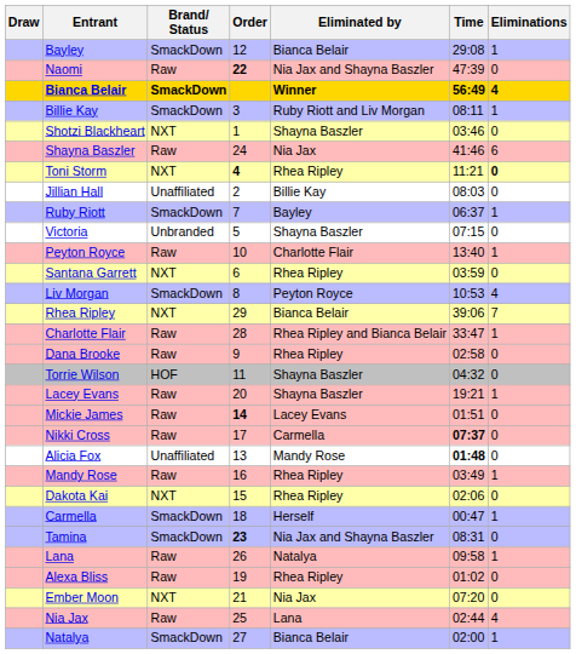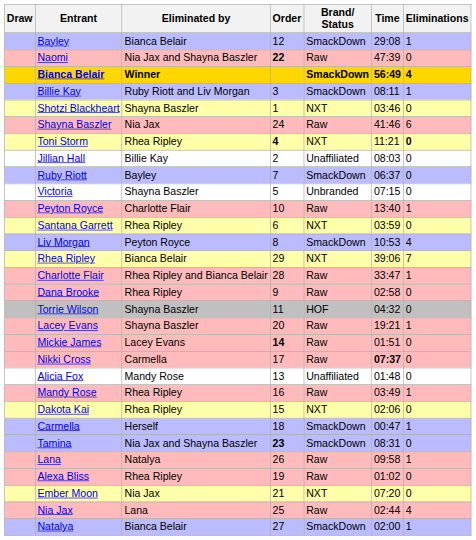 <table class="wikitable sortable">
 <tr>
 <th>Draw</th>
 <th>Entrant</th>
+<th>Eliminated by</th>
+<th>Order</th>
 <th>Brand/<br>Status</th>
-<th>Order</th>
-<th>Eliminated by</th>
 <th>Time</th>
 <th>Eliminations</th>
 </tr>
 <tr style="background: #BBF;">
 <td></td>
 <td><a href='#'>Bayley</a></td>
+<td>Bianca Belair</td>
+<td>12</td>
 <td>SmackDown</td>
-<td>12</td>
-<td>Bianca Belair</td>
 <td>29:08</td>
 <td>1</td>
 </tr>
 <tr style="background: #FBB;">
 <td></td>
 <td><a href='#'>Naomi</a></td>
+<td>Nia Jax and Shayna Baszler</td>
+<td><strong>22</strong></td>
 <td>Raw</td>
-<td><strong>22</strong></td>
-<td>Nia Jax and Shayna Baszler</td>
 <td>47:39</td>
 <td>0</td>
 </tr>
 <tr style="background: gold;">
 <td><strong></strong></td>
 <td><strong><a href='#'>Bianca Belair</a></strong></td>
+<td><strong>Winner</strong></td>
+<td><strong></strong></td>
 <td><strong>SmackDown</strong></td>
-<td><strong></strong></td>
-<td><strong>Winner</strong></td>
 <td><strong>56:49</strong></td>
 <td><strong>4</strong></td>
 </tr>
 <tr style="background: #BBF;">
 <td></td>
 <td><a href='#'>Billie Kay</a></td>
+<td>Ruby Riott and Liv Morgan</td>
+<td>3</td>
 <td>SmackDown</td>
-<td>3</td>
-<td>Ruby Riott and Liv Morgan</td>
 <td>08:11</td>
 <td>1</td>
 </tr>
 <tr style="background: #FFA;">
 <td></td>
 <td><a href='#'>Shotzi Blackheart</a></td>
+<td>Shayna Baszler</td>
+<td>1</td>
 <td>NXT</td>
-<td>1</td>
-<td>Shayna Baszler</td>
 <td>03:46</td>
 <td>0</td>
 </tr>
 <tr style="background: #FBB;">
 <td></td>
 <td><a href='#'>Shayna Baszler</a></td>
+<td>Nia Jax</td>
+<td>24</td>
 <td>Raw</td>
-<td>24</td>
-<td>Nia Jax</td>
 <td>41:46</td>
 <td>6</td>
 </tr>
 <tr style="background: #FFA;">
 <td></td>
 <td><a href='#'>Toni Storm</a></td>
+<td>Rhea Ripley</td>
+<td><strong>4</strong></td>
 <td>NXT</td>
-<td><strong>4</strong></td>
-<td>Rhea Ripley</td>
 <td>11:21</td>
 <td><strong>0</strong></td>
 </tr>
 <tr style="background: #FFF;">
 <td></td>
 <td><a href='#'>Jillian Hall</a></td>
+<td>Billie Kay</td>
+<td>2</td>
 <td>Unaffiliated</td>
-<td>2</td>
-<td>Billie Kay</td>
 <td>08:03</td>
 <td>0</td>
 </tr>
 <tr style="background: #BBF;">
 <td></td>
 <td><a href='#'>Ruby Riott</a></td>
+<td>Bayley</td>
+<td>7</td>
 <td>SmackDown</td>
-<td>7</td>
-<td>Bayley</td>
 <td>06:37</td>
-<td>1</td>
+<td>0</td>
 </tr>
 <tr style="background: #FFF;">
 <td></td>
 <td><a href='#'>Victoria</a></td>
+<td>Shayna Baszler</td>
+<td>5</td>
 <td>Unbranded</td>
-<td>5</td>
-<td>Shayna Baszler</td>
 <td>07:15</td>
 <td>0</td>
 </tr>
 <tr style="background: #FBB;">
 <td></td>
 <td><a href='#'>Peyton Royce</a></td>
+<td>Charlotte Flair</td>
+<td>10</td>
 <td>Raw</td>
-<td>10</td>
-<td>Charlotte Flair</td>
 <td>13:40</td>
 <td>1</td>
 </tr>
 <tr style="background: #FFA;">
 <td></td>
 <td><a href='#'>Santana Garrett</a></td>
+<td>Rhea Ripley</td>
+<td>6</td>
 <td>NXT</td>
-<td>6</td>
-<td>Rhea Ripley</td>
 <td>03:59</td>
 <td>0</td>
 </tr>
 <tr style="background: #BBF;">
 <td></td>
 <td><a href='#'>Liv Morgan</a></td>
+<td>Peyton Royce</td>
+<td>8</td>
 <td>SmackDown</td>
-<td>8</td>
-<td>Peyton Royce</td>
 <td>10:53</td>
 <td>4</td>
 </tr>
 <tr style="background: #FFA;">
 <td></td>
 <td><a href='#'>Rhea Ripley</a></td>
+<td>Bianca Belair</td>
+<td>29</td>
 <td>NXT</td>
-<td>29</td>
-<td>Bianca Belair</td>
 <td>39:06</td>
 <td>7</td>
 </tr>
 <tr style="background: #FBB;">
 <td></td>
 <td><a href='#'>Charlotte Flair</a></td>
+<td>Rhea Ripley and Bianca Belair</td>
+<td>28</td>
 <td>Raw</td>
-<td>28</td>
-<td>Rhea Ripley and Bianca Belair</td>
 <td>33:47</td>
 <td>1</td>
 </tr>
 <tr style="background: #FBB;">
 <td></td>
 <td><a href='#'>Dana Brooke</a></td>
+<td>Rhea Ripley</td>
+<td>9</td>
 <td>Raw</td>
-<td>9</td>
-<td>Rhea Ripley</td>
 <td>02:58</td>
 <td>0</td>
 </tr>
 <tr style="background: Silver;">
 <td></td>
 <td><a href='#'>Torrie Wilson</a></td>
+<td>Shayna Baszler</td>
+<td>11</td>
 <td>HOF</td>
-<td>11</td>
-<td>Shayna Baszler</td>
 <td>04:32</td>
 <td>0</td>
 </tr>
 <tr style="background: #FBB;">
 <td></td>
 <td><a href='#'>Lacey Evans</a></td>
+<td>Shayna Baszler</td>
+<td>20</td>
 <td>Raw</td>
-<td>20</td>
-<td>Shayna Baszler</td>
 <td>19:21</td>
 <td>1</td>
 </tr>
 <tr style="background: #FBB;">
 <td></td>
 <td><a href='#'>Mickie James</a></td>
+<td>Lacey Evans</td>
+<td><strong>14</strong></td>
 <td>Raw</td>
-<td><strong>14</strong></td>
-<td>Lacey Evans</td>
 <td>01:51</td>
 <td>0</td>
 </tr>
 <tr style="background: #FBB;">
 <td></td>
 <td><a href='#'>Nikki Cross</a></td>
+<td>Carmella</td>
+<td>17</td>
 <td>Raw</td>
-<td>17</td>
-<td>Carmella</td>
 <td><strong>07:37</strong></td>
 <td>0</td>
 </tr>
 <tr style="background: #FFF;">
 <td></td>
 <td><a href='#'>Alicia Fox</a></td>
+<td>Mandy Rose</td>
+<td>13</td>
 <td>Unaffiliated</td>
-<td>13</td>
-<td>Mandy Rose</td>
-<td><strong>01:48</strong></td>
+<td>01:48</td>
 <td>0</td>
 </tr>
 <tr style="background: #FBB;">
 <td></td>
 <td><a href='#'>Mandy Rose</a></td>
+<td>Rhea Ripley</td>
+<td>16</td>
 <td>Raw</td>
-<td>16</td>
-<td>Rhea Ripley</td>
 <td>03:49</td>
 <td>1</td>
 </tr>
 <tr style="background: #FFA;">
 <td></td>
 <td><a href='#'>Dakota Kai</a></td>
+<td>Rhea Ripley</td>
+<td>15</td>
 <td>NXT</td>
-<td>15</td>
-<td>Rhea Ripley</td>
 <td>02:06</td>
 <td>0</td>
 </tr>
 <tr style="background: #BBF;">
 <td></td>
 <td><a href='#'>Carmella</a></td>
+<td>Herself</td>
+<td>18</td>
 <td>SmackDown</td>
-<td>18</td>
-<td>Herself</td>
 <td>00:47</td>
 <td>1</td>
 </tr>
 <tr style="background: #BBF;">
 <td></td>
 <td><a href='#'>Tamina</a></td>
+<td>Nia Jax and Shayna Baszler</td>
+<td><strong>23</strong></td>
 <td>SmackDown</td>
-<td><strong>23</strong></td>
-<td>Nia Jax and Shayna Baszler</td>
 <td>08:31</td>
 <td>0</td>
 </tr>
 <tr style="background: #FBB;">
 <td></td>
 <td><a href='#'>Lana</a></td>
+<td>Natalya</td>
+<td>26</td>
 <td>Raw</td>
-<td>26</td>
-<td>Natalya</td>
 <td>09:58</td>
 <td>1</td>
 </tr>
 <tr style="background: #FBB;">
 <td></td>
 <td><a href='#'>Alexa Bliss</a></td>
+<td>Rhea Ripley</td>
+<td>19</td>
 <td>Raw</td>
-<td>19</td>
-<td>Rhea Ripley</td>
 <td>01:02</td>
 <td>0</td>
 </tr>
 <tr style="background: #FFA;">
 <td></td>
 <td><a href='#'>Ember Moon</a></td>
+<td>Nia Jax</td>
+<td>21</td>
 <td>NXT</td>
-<td>21</td>
-<td>Nia Jax</td>
 <td>07:20</td>
 <td>0</td>
 </tr>
 <tr style="background: #FBB;">
 <td></td>
 <td><a href='#'>Nia Jax</a></td>
+<td>Lana</td>
+<td>25</td>
 <td>Raw</td>
-<td>25</td>
-<td>Lana</td>
 <td>02:44</td>
 <td>4</td>
 </tr>
 <tr style="background: #BBF;">
 <td></td>
 <td><a href='#'>Natalya</a></td>
+<td>Bianca Belair</td>
+<td>27</td>
 <td>SmackDown</td>
-<td>27</td>
-<td>Bianca Belair</td>
 <td>02:00</td>
 <td>1</td>
 </tr>
 </table>
